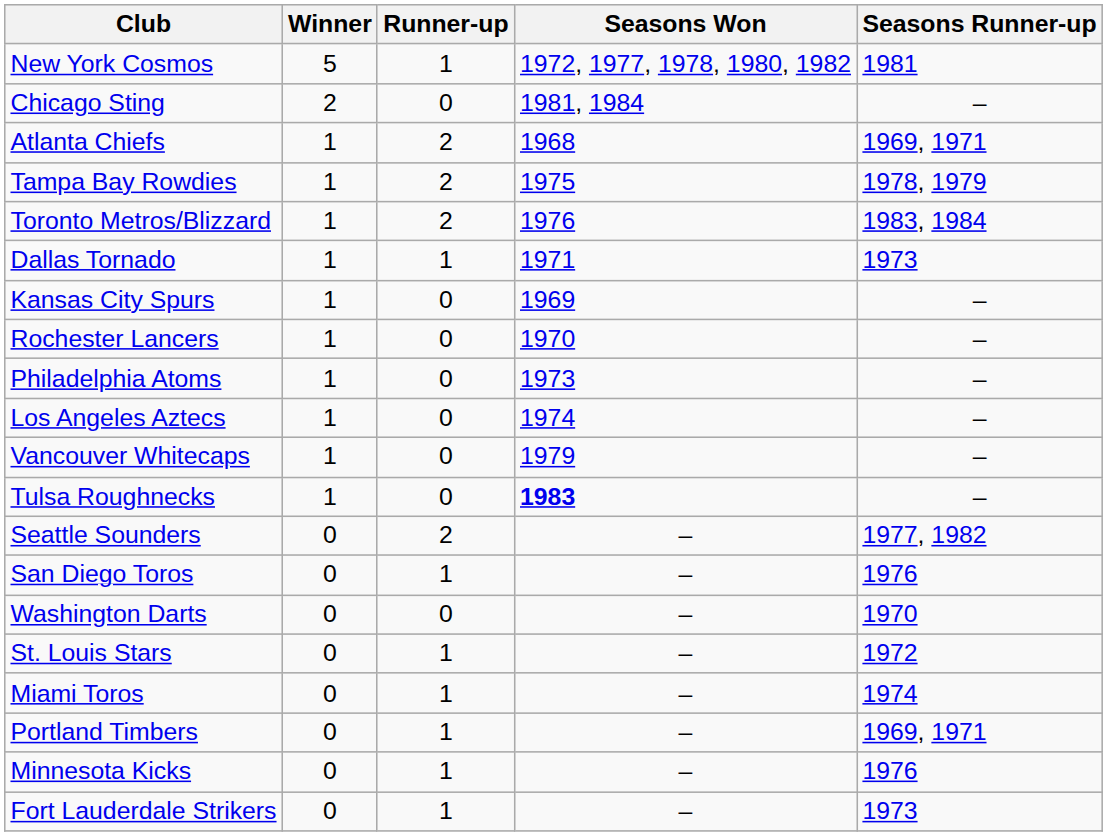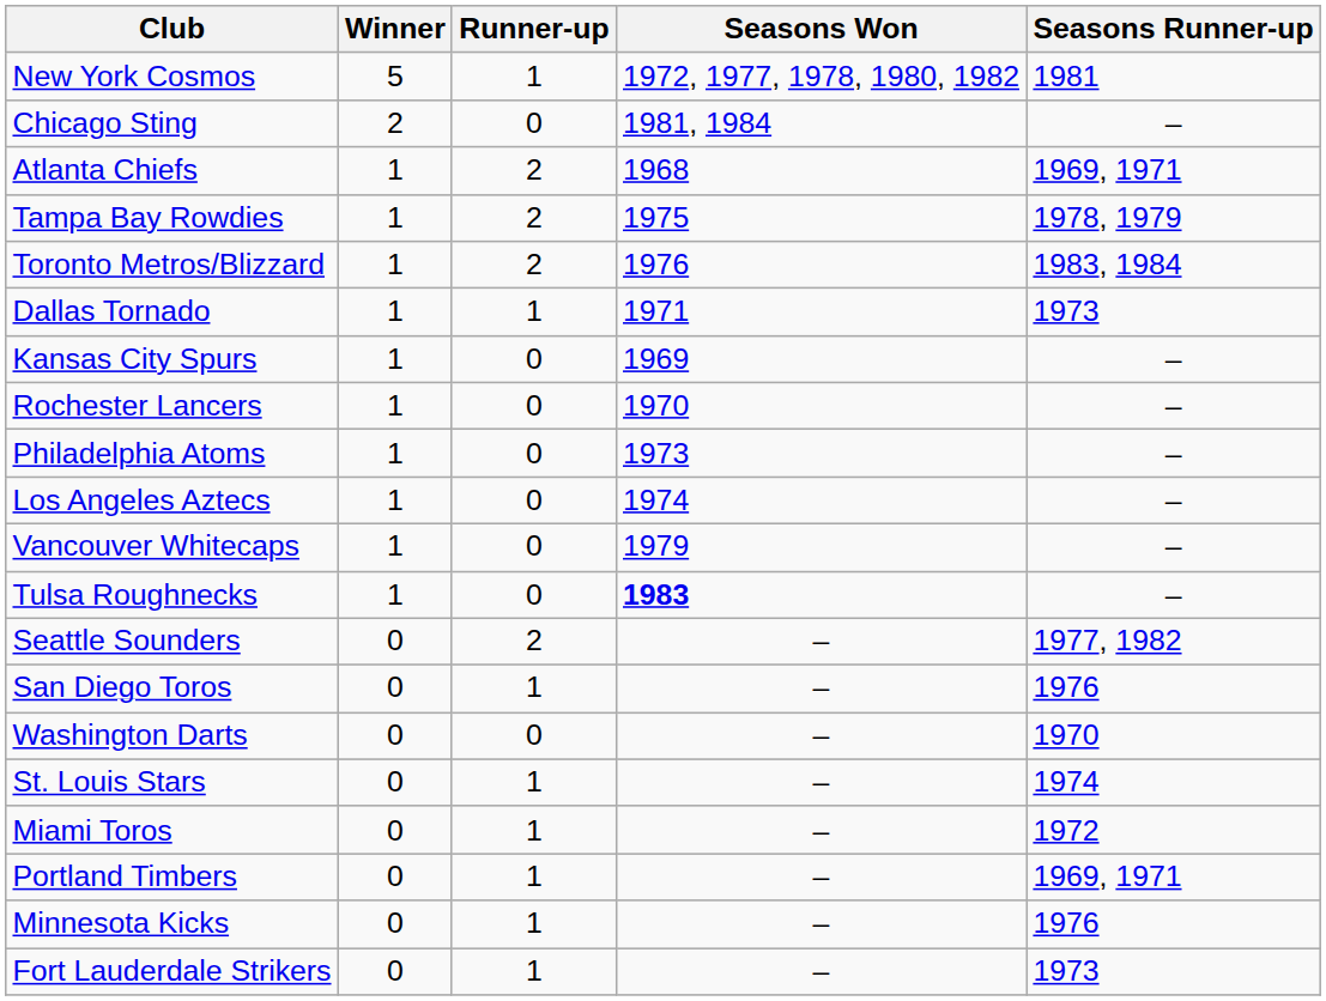 <table class="wikitable" style=text-align:center;">
 <tr>
 <th>Club</th>
 <th>Winner</th>
 <th>Runner-up</th>
 <th>Seasons Won</th>
 <th>Seasons Runner-up</th>
 </tr>
 <tr>
 <td align=left><a href='#'>New York Cosmos</a></td>
 <td>5</td>
 <td>1</td>
 <td align=left><a href='#'>1972</a>, <a href='#'>1977</a>, <a href='#'>1978</a>, <a href='#'>1980</a>, <a href='#'>1982</a></td>
 <td align=left><a href='#'>1981</a></td>
 </tr>
 <tr>
 <td align=left><a href='#'>Chicago Sting</a></td>
 <td>2</td>
 <td>0</td>
 <td align=left><a href='#'>1981</a>, <a href='#'>1984</a></td>
 <td>–</td>
 </tr>
 <tr>
 <td align=left><a href='#'>Atlanta Chiefs</a></td>
 <td>1</td>
 <td>2</td>
 <td align=left><a href='#'>1968</a></td>
 <td align=left><a href='#'>1969</a>, <a href='#'>1971</a></td>
 </tr>
 <tr>
 <td align=left><a href='#'>Tampa Bay Rowdies</a></td>
 <td>1</td>
 <td>2</td>
 <td align=left><a href='#'>1975</a></td>
 <td align=left><a href='#'>1978</a>, <a href='#'>1979</a></td>
 </tr>
 <tr>
 <td align=left><a href='#'>Toronto Metros/Blizzard</a></td>
 <td>1</td>
 <td>2</td>
 <td align=left><a href='#'>1976</a></td>
 <td align=left><a href='#'>1983</a>, <a href='#'>1984</a></td>
 </tr>
 <tr>
 <td align=left><a href='#'>Dallas Tornado</a></td>
 <td>1</td>
 <td>1</td>
 <td align=left><a href='#'>1971</a></td>
 <td align=left><a href='#'>1973</a></td>
 </tr>
 <tr>
 <td align=left><a href='#'>Kansas City Spurs</a></td>
 <td>1</td>
 <td>0</td>
 <td align=left><a href='#'>1969</a></td>
 <td>–</td>
 </tr>
 <tr>
 <td align=left><a href='#'>Rochester Lancers</a></td>
 <td>1</td>
 <td>0</td>
 <td align=left><a href='#'>1970</a></td>
 <td>–</td>
 </tr>
 <tr>
 <td align=left><a href='#'>Philadelphia Atoms</a></td>
 <td>1</td>
 <td>0</td>
 <td align=left><a href='#'>1973</a></td>
 <td>–</td>
 </tr>
 <tr>
 <td align=left><a href='#'>Los Angeles Aztecs</a></td>
 <td>1</td>
 <td>0</td>
 <td align=left><a href='#'>1974</a></td>
 <td>–</td>
 </tr>
 <tr>
 <td align=left><a href='#'>Vancouver Whitecaps</a></td>
 <td>1</td>
 <td>0</td>
 <td align=left><a href='#'>1979</a></td>
 <td>–</td>
 </tr>
 <tr>
 <td align=left><a href='#'>Tulsa Roughnecks</a></td>
 <td>1</td>
 <td>0</td>
 <td align=left><strong><a href='#'>1983</a></strong></td>
 <td>–</td>
 </tr>
 <tr>
 <td align=left><a href='#'>Seattle Sounders</a></td>
 <td>0</td>
 <td>2</td>
 <td>–</td>
 <td align=left><a href='#'>1977</a>, <a href='#'>1982</a></td>
 </tr>
 <tr>
 <td align=left><a href='#'>San Diego Toros</a></td>
 <td>0</td>
 <td>1</td>
 <td>–</td>
 <td align=left><a href='#'>1976</a></td>
 </tr>
 <tr>
 <td align=left><a href='#'>Washington Darts</a></td>
 <td>0</td>
 <td>0</td>
 <td>–</td>
 <td align=left><a href='#'>1970</a></td>
 </tr>
 <tr>
 <td align=left><a href='#'>St. Louis Stars</a></td>
 <td>0</td>
 <td>1</td>
 <td>–</td>
-<td align=left><a href='#'>1972</a></td>
+<td align=left><a href='#'>1974</a></td>
 </tr>
 <tr>
 <td align=left><a href='#'>Miami Toros</a></td>
 <td>0</td>
 <td>1</td>
 <td>–</td>
-<td align=left><a href='#'>1974</a></td>
+<td align=left><a href='#'>1972</a></td>
 </tr>
 <tr>
 <td align=left><a href='#'>Portland Timbers</a></td>
 <td>0</td>
 <td>1</td>
 <td>–</td>
 <td align=left><a href='#'>1969</a>, <a href='#'>1971</a></td>
 </tr>
 <tr>
 <td align=left><a href='#'>Minnesota Kicks</a></td>
 <td>0</td>
 <td>1</td>
 <td>–</td>
 <td align=left><a href='#'>1976</a></td>
 </tr>
 <tr>
 <td align=left><a href='#'>Fort Lauderdale Strikers</a></td>
 <td>0</td>
 <td>1</td>
 <td>–</td>
 <td align=left><a href='#'>1973</a></td>
 </tr>
 </table>
